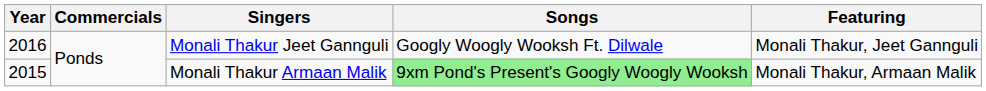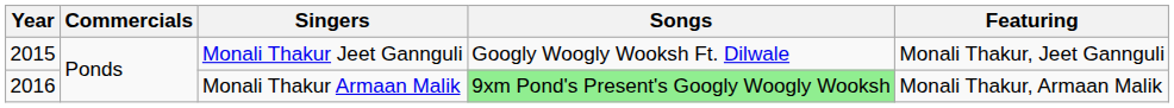 <table class="wikitable sortable">
 <tr>
 <th>Year</th>
 <th>Commercials</th>
 <th>Singers</th>
 <th>Songs</th>
 <th>Featuring</th>
 </tr>
 <tr>
-<td>2016</td>
+<td>2015</td>
 <td rowspan="2">Ponds</td>
 <td><a href='#'>Monali Thakur</a> Jeet Gannguli</td>
 <td>Googly Woogly Wooksh Ft. <a href='#'>Dilwale</a></td>
 <td>Monali Thakur, Jeet Gannguli</td>
 </tr>
 <tr>
-<td>2015</td>
+<td>2016</td>
 <td>Monali Thakur <a href='#'>Armaan Malik</a></td>
 <td style="background: lightgreen;">9xm Pond's Present's Googly Woogly Wooksh</td>
 <td>Monali Thakur, Armaan Malik</td>
 </tr>
 </table>
